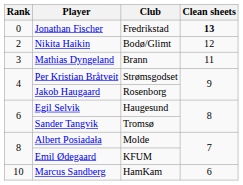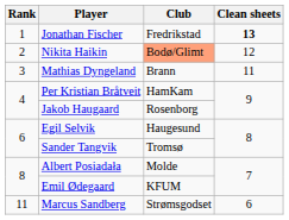 <table class="wikitable" style="text-align:center">
 <tr>
 <th>Rank</th>
 <th>Player</th>
 <th>Club</th>
 <th>Clean sheets</th>
 </tr>
 <tr>
-<td>0</td>
+<td>1</td>
 <td align=left> <a href='#'>Jonathan Fischer</a></td>
 <td align=left>Fredrikstad</td>
 <td><strong>13</strong></td>
 </tr>
 <tr>
 <td>2</td>
 <td align=left> <a href='#'>Nikita Haikin</a></td>
-<td align=left>Bodø/Glimt</td>
+<td align=left style="background: lightsalmon;">Bodø/Glimt</td>
 <td>12</td>
 </tr>
 <tr>
 <td>3</td>
 <td align=left> <a href='#'>Mathias Dyngeland</a></td>
 <td align=left>Brann</td>
 <td>11</td>
 </tr>
 <tr>
 <td rowspan=2>4</td>
 <td align=left> <a href='#'>Per Kristian Bråtveit</a></td>
-<td align=left>Strømsgodset</td>
+<td align=left>HamKam</td>
 <td rowspan=2>9</td>
 </tr>
 <tr>
 <td align=left> <a href='#'>Jakob Haugaard</a></td>
 <td align=left>Rosenborg</td>
 </tr>
 <tr>
 <td rowspan=2>6</td>
 <td align=left> <a href='#'>Egil Selvik</a></td>
 <td align=left>Haugesund</td>
 <td rowspan=2>8</td>
 </tr>
 <tr>
 <td align=left> <a href='#'>Sander Tangvik</a></td>
 <td align=left>Tromsø</td>
 </tr>
 <tr>
 <td rowspan=2>8</td>
 <td align=left> <a href='#'>Albert Posiadała</a></td>
 <td align=left>Molde</td>
 <td rowspan=2>7</td>
 </tr>
 <tr>
 <td align=left> <a href='#'>Emil Ødegaard</a></td>
 <td align=left>KFUM</td>
 </tr>
 <tr>
-<td>10</td>
+<td>11</td>
 <td align=left> <a href='#'>Marcus Sandberg</a></td>
-<td align=left>HamKam</td>
+<td align=left>Strømsgodset</td>
 <td>6</td>
 </tr>
 </table>
